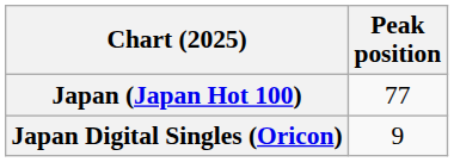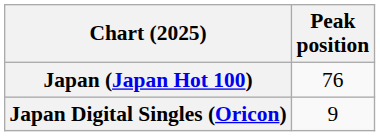 <table class="wikitable sortable plainrowheaders" style="text-align:center">
 <tr>
 <th scope="col">Chart (2025)</th>
 <th scope="col">Peak<br>position</th>
 </tr>
 <tr>
 <th scope="row">Japan (<a href='#'>Japan Hot 100</a>)</th>
-<td>77</td>
+<td>76</td>
 </tr>
 <tr>
 <th scope="row">Japan Digital Singles (<a href='#'>Oricon</a>)</th>
 <td>9</td>
 </tr>
 </table>
